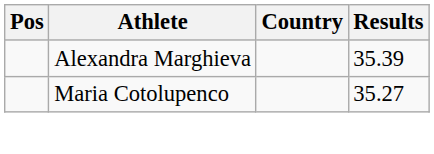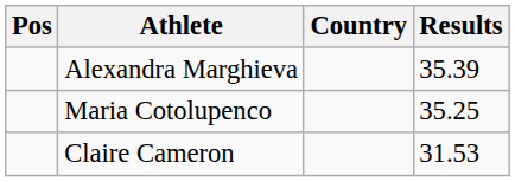 <table class="wikitable">
 <tr>
 <th>Pos</th>
 <th>Athlete</th>
 <th>Country</th>
 <th>Results</th>
 </tr>
 <tr>
 <td align="center"></td>
 <td>Alexandra Marghieva</td>
 <td></td>
 <td>35.39</td>
 </tr>
 <tr>
 <td align="center"></td>
 <td>Maria Cotolupenco</td>
 <td></td>
-<td>35.27</td>
+<td>35.25</td>
+</tr>
+<tr>
+<td align="center"></td>
+<td>Claire Cameron</td>
+<td></td>
+<td>31.53</td>
 </tr>
 </table>
